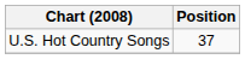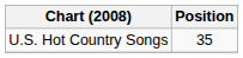 <table class="wikitable sortable">
 <tr>
 <th>Chart (2008)</th>
 <th>Position</th>
 </tr>
 <tr>
 <td>U.S. Hot Country Songs</td>
-<td align="center">37</td>
+<td align="center">35</td>
 </tr>
 <tr>
 </tr>
 </table>
